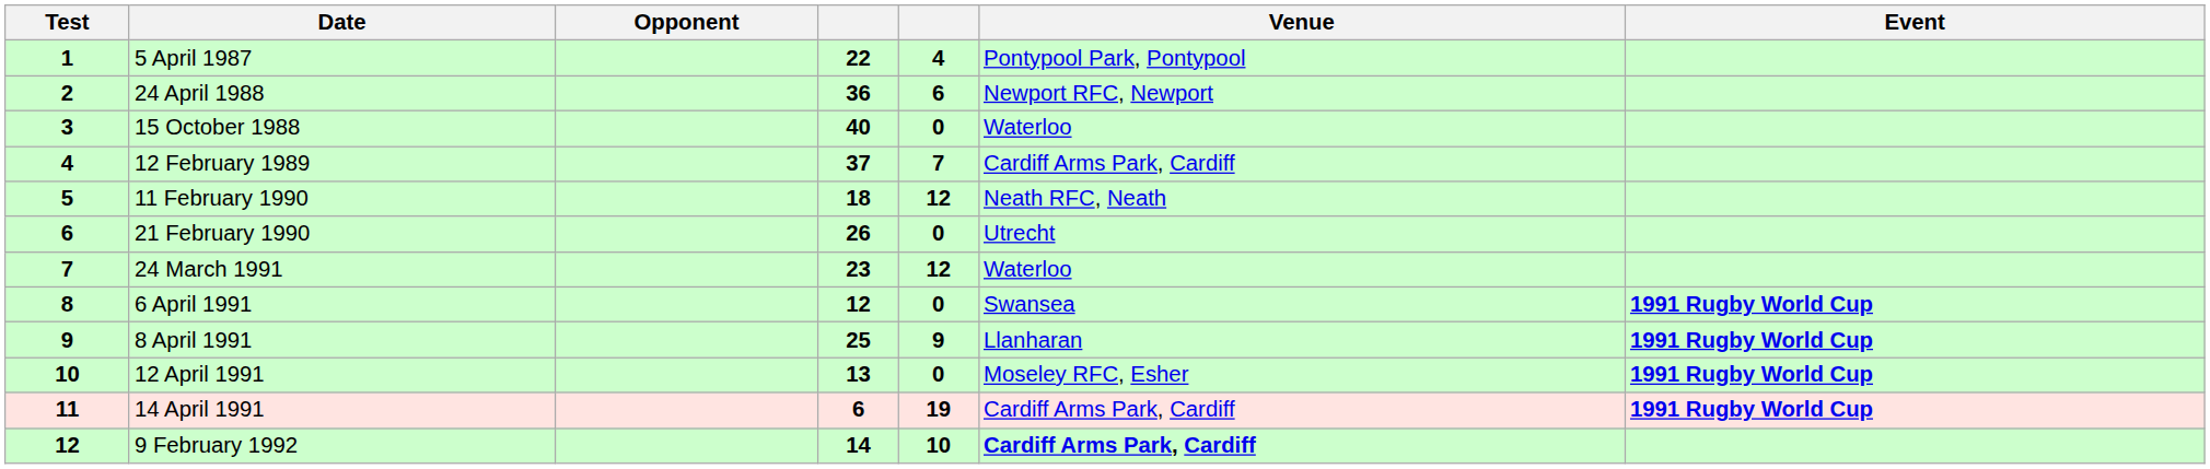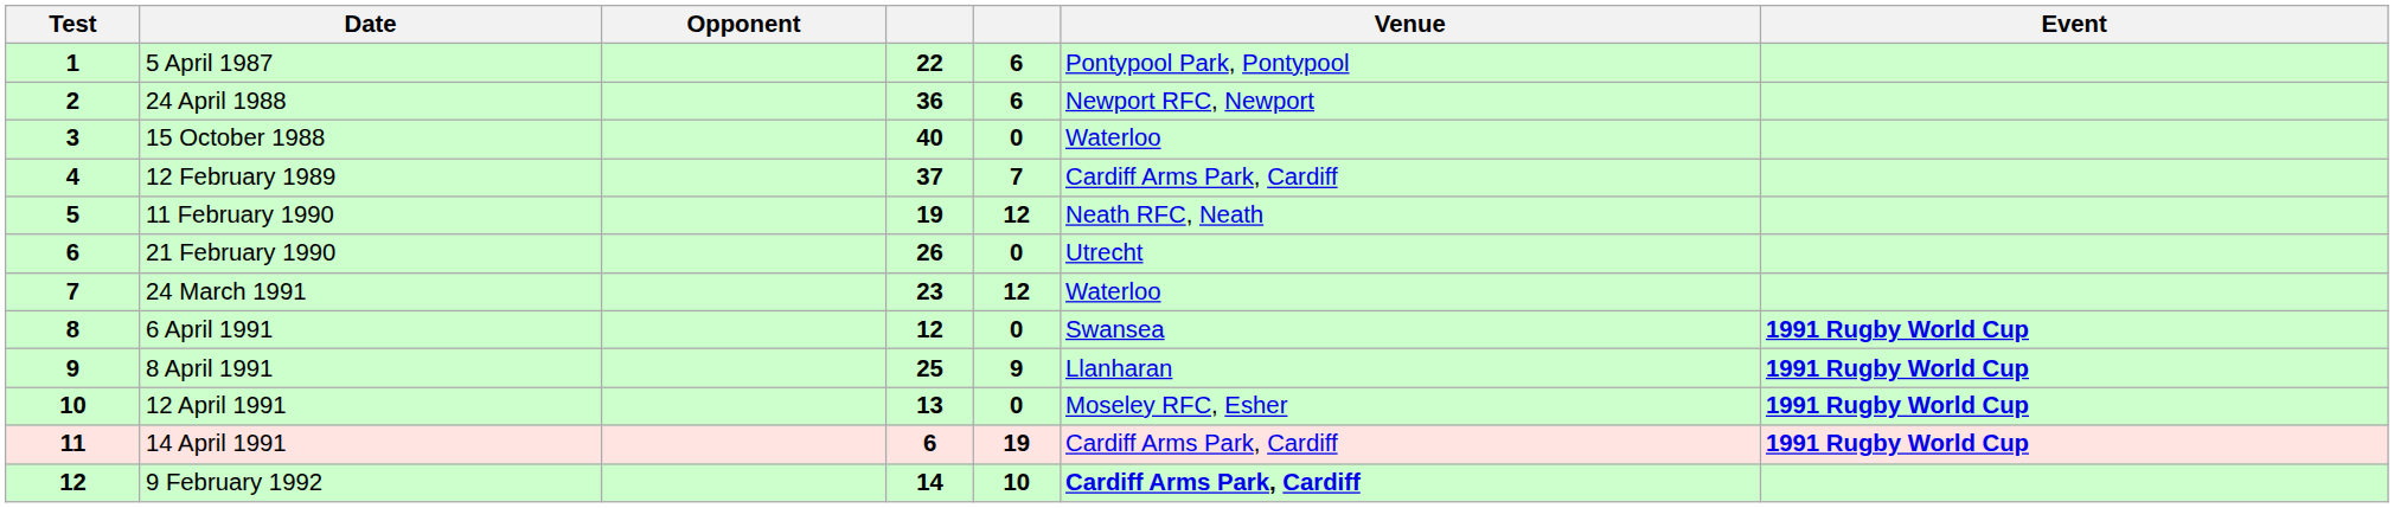 <table class="wikitable sortable" style="width:100%">
 <tr>
 <th>Test</th>
 <th>Date</th>
 <th>Opponent</th>
 <th></th>
 <th></th>
 <th>Venue</th>
 <th>Event</th>
 </tr>
 <tr bgcolor=#ccffcc>
 <td align="center"><strong>1</strong></td>
 <td>5 April 1987</td>
 <td></td>
 <td align="center"><strong>22</strong></td>
-<td align="center"><strong>4</strong></td>
+<td align="center"><strong>6</strong></td>
 <td><a href='#'>Pontypool Park</a>, <a href='#'>Pontypool</a></td>
 <td></td>
 </tr>
 <tr bgcolor=#ccffcc>
 <td align="center"><strong>2</strong></td>
 <td>24 April 1988</td>
 <td></td>
 <td align="center"><strong>36</strong></td>
 <td align="center"><strong>6</strong></td>
 <td><a href='#'>Newport RFC</a>, <a href='#'>Newport</a></td>
 <td></td>
 </tr>
 <tr bgcolor=#ccffcc>
 <td align="center"><strong>3</strong></td>
 <td>15 October 1988</td>
 <td></td>
 <td align="center"><strong>40</strong></td>
 <td align="center"><strong>0</strong></td>
 <td><a href='#'>Waterloo</a></td>
 <td></td>
 </tr>
 <tr bgcolor=#ccffcc>
 <td align="center"><strong>4</strong></td>
 <td>12 February 1989</td>
 <td></td>
 <td align="center"><strong>37</strong></td>
 <td align="center"><strong>7</strong></td>
 <td><a href='#'>Cardiff Arms Park</a>, <a href='#'>Cardiff</a></td>
 <td></td>
 </tr>
 <tr bgcolor=#ccffcc>
 <td align="center"><strong>5</strong></td>
 <td>11 February 1990</td>
 <td></td>
-<td align="center"><strong>18</strong></td>
+<td align="center"><strong>19</strong></td>
 <td align="center"><strong>12</strong></td>
 <td><a href='#'>Neath RFC</a>, <a href='#'>Neath</a></td>
 <td></td>
 </tr>
 <tr bgcolor=#ccffcc>
 <td align="center"><strong>6</strong></td>
 <td>21 February 1990</td>
 <td></td>
 <td align="center"><strong>26</strong></td>
 <td align="center"><strong>0</strong></td>
 <td><a href='#'>Utrecht</a></td>
 <td></td>
 </tr>
 <tr bgcolor=#ccffcc>
 <td align="center"><strong>7</strong></td>
 <td>24 March 1991</td>
 <td></td>
 <td align="center"><strong>23</strong></td>
 <td align="center"><strong>12</strong></td>
 <td><a href='#'>Waterloo</a></td>
 <td></td>
 </tr>
 <tr bgcolor=#ccffcc>
 <td align="center"><strong>8</strong></td>
 <td>6 April 1991</td>
 <td></td>
 <td align="center"><strong>12</strong></td>
 <td align="center"><strong>0</strong></td>
 <td><a href='#'>Swansea</a></td>
 <td><strong><a href='#'>1991 Rugby World Cup</a></strong></td>
 </tr>
 <tr bgcolor=#ccffcc>
 <td align="center"><strong>9</strong></td>
 <td>8 April 1991</td>
 <td></td>
 <td align="center"><strong>25</strong></td>
 <td align="center"><strong>9</strong></td>
 <td><a href='#'>Llanharan</a></td>
 <td><strong><a href='#'>1991 Rugby World Cup</a></strong></td>
 </tr>
 <tr bgcolor=#ccffcc>
 <td align="center"><strong>10</strong></td>
 <td>12 April 1991</td>
 <td></td>
 <td align="center"><strong>13</strong></td>
 <td align="center"><strong>0</strong></td>
 <td><a href='#'>Moseley RFC</a>, <a href='#'>Esher</a></td>
 <td><strong><a href='#'>1991 Rugby World Cup</a></strong></td>
 </tr>
 <tr bgcolor=FFE4E1>
 <td align="center"><strong>11</strong></td>
 <td>14 April 1991</td>
 <td></td>
 <td align="center"><strong>6</strong></td>
 <td align="center"><strong>19</strong></td>
 <td><a href='#'>Cardiff Arms Park</a>, <a href='#'>Cardiff</a></td>
 <td><strong><a href='#'>1991 Rugby World Cup</a></strong> </td>
 </tr>
 <tr bgcolor=#ccffcc>
 <td align="center"><strong>12</strong></td>
 <td>9 February 1992</td>
 <td></td>
 <td align="center"><strong>14</strong></td>
 <td align="center"><strong>10</strong></td>
 <td><strong><a href='#'>Cardiff Arms Park</a>, <a href='#'>Cardiff</a></strong></td>
 <td></td>
 </tr>
 </table>
